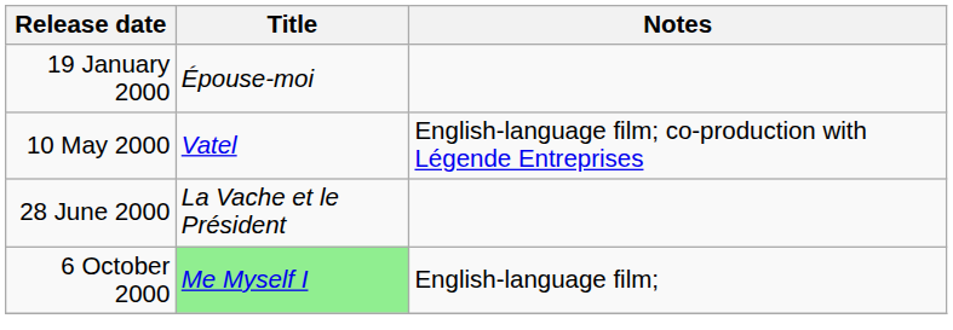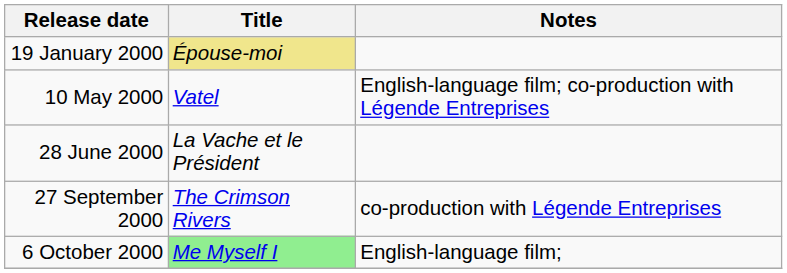 <table class="wikitable sortable">
 <tr>
 <th scope="col">Release date</th>
 <th>Title</th>
 <th>Notes</th>
 </tr>
 <tr>
 <td style="text-align:right;">19 January 2000</td>
-<td><em>Épouse-moi</em></td>
+<td style="background: khaki;"><em>Épouse-moi</em></td>
 <td></td>
 </tr>
 <tr>
 <td style="text-align:right;">10 May 2000</td>
 <td><em><a href='#'>Vatel</a></em></td>
 <td>English-language film; co-production with <a href='#'>Légende Entreprises</a></td>
 </tr>
 <tr>
 <td style="text-align:right;">28 June 2000</td>
 <td><em>La Vache et le Président</em></td>
 <td></td>
 </tr>
 <tr>
+<td style="text-align:right;">27 September 2000</td>
+<td><em><a href='#'>The Crimson Rivers</a></em></td>
+<td>co-production with <a href='#'>Légende Entreprises</a></td>
+</tr>
+<tr>
 <td style="text-align:right;">6 October 2000</td>
 <td style="background: lightgreen;"><em><a href='#'>Me Myself I</a></em></td>
 <td>English-language film;</td>
 </tr>
 <tr>
 </tr>
 </table>
